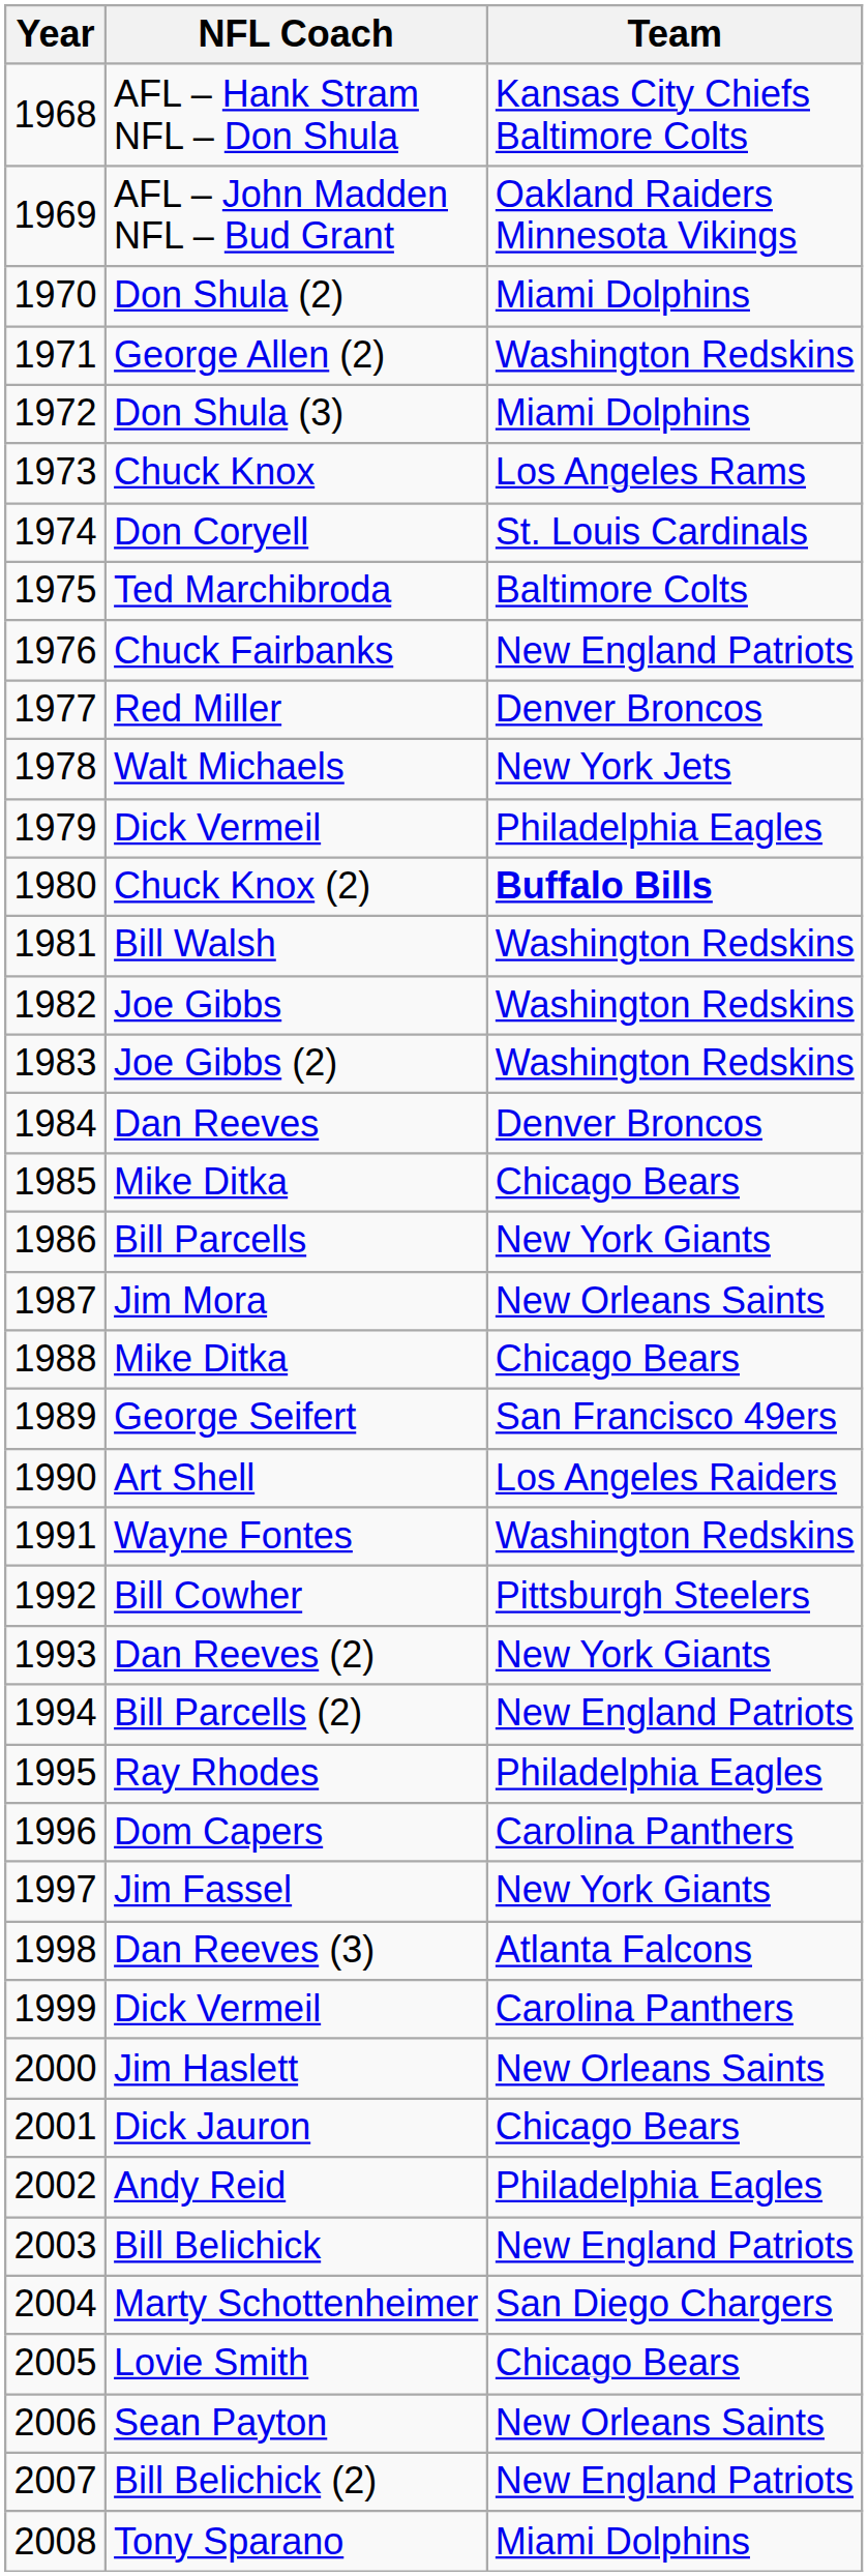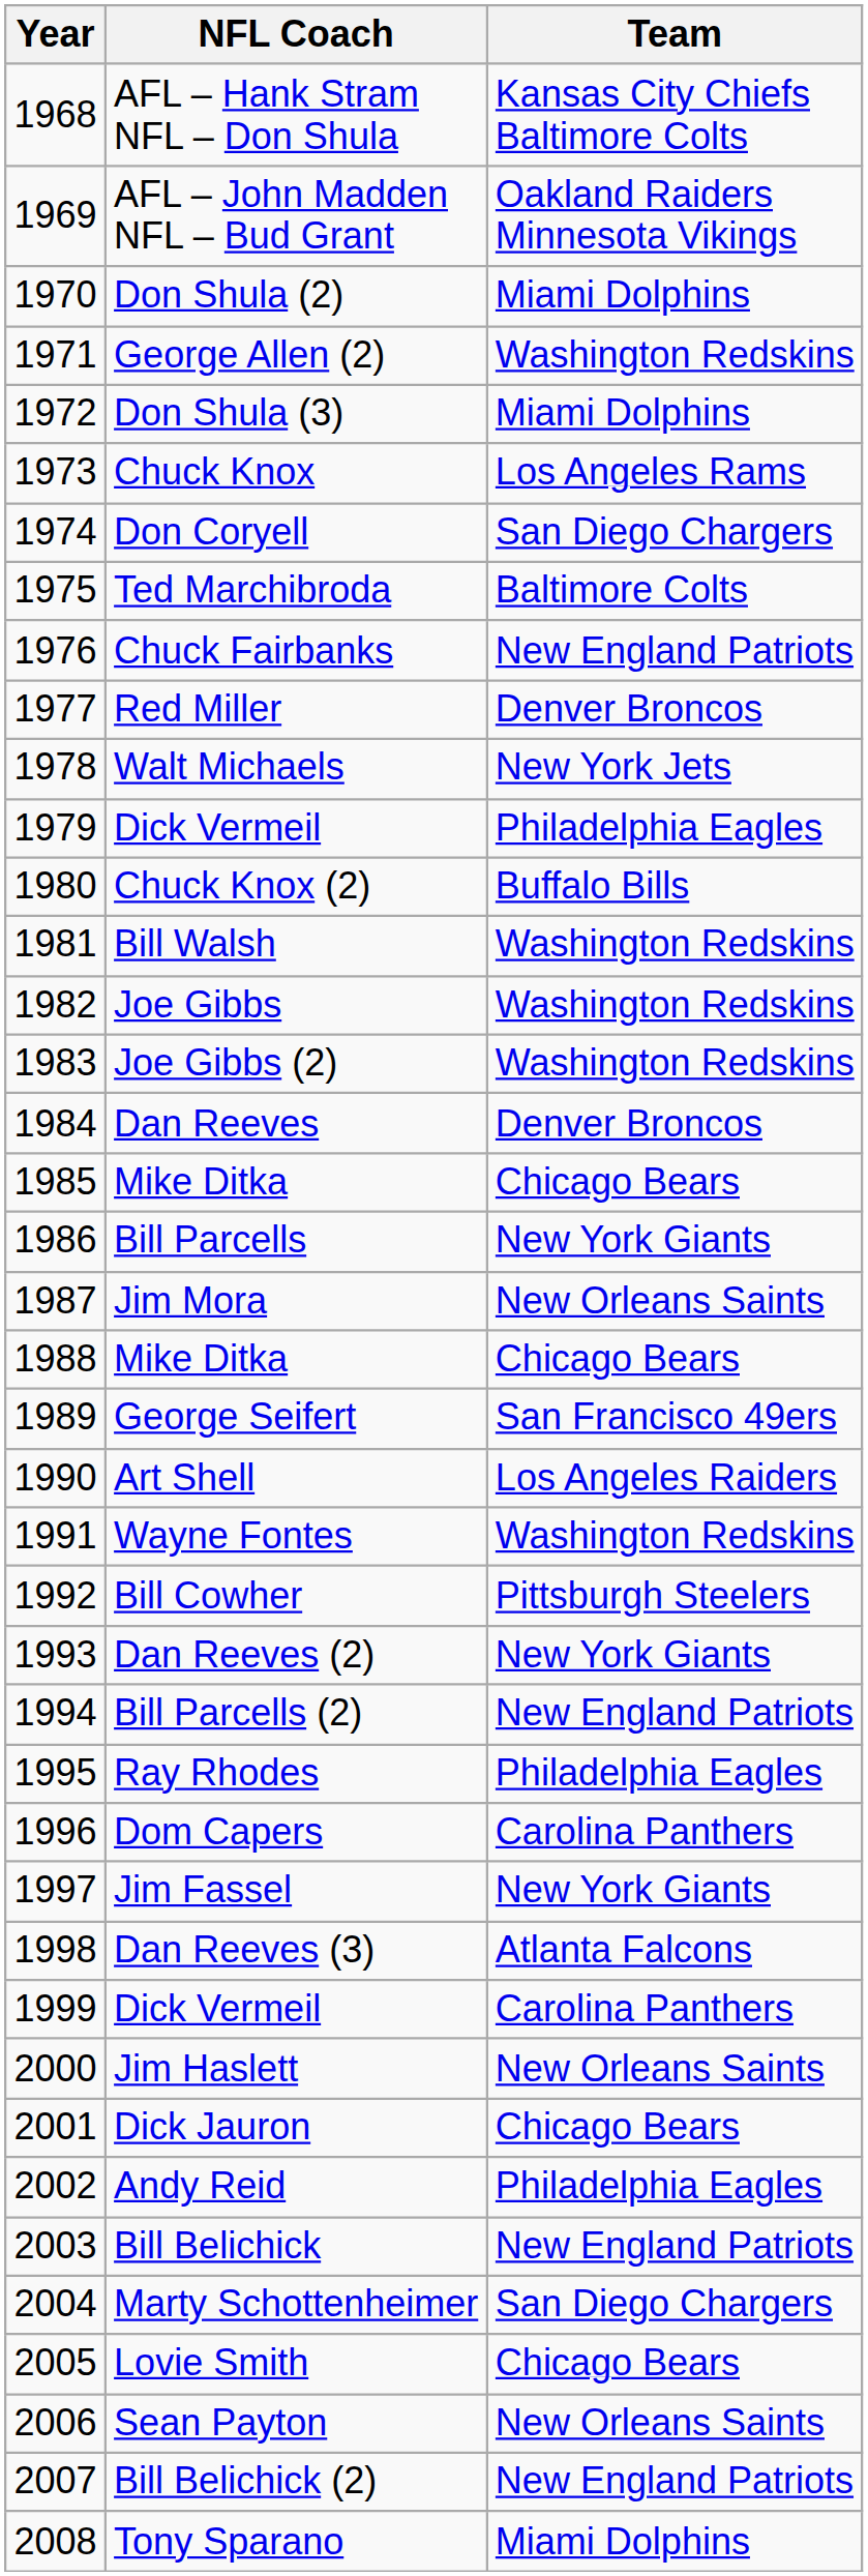 <table class="wikitable sortable">
 <tr>
 <th>Year</th>
 <th>NFL Coach</th>
 <th>Team</th>
 </tr>
 <tr>
 <td>1968</td>
 <td>AFL – <a href='#'>Hank Stram</a> <br>NFL – <a href='#'>Don Shula</a></td>
 <td><a href='#'>Kansas City Chiefs</a> <br><a href='#'>Baltimore Colts</a></td>
 </tr>
 <tr>
 <td>1969</td>
 <td>AFL – <a href='#'>John Madden</a> <br> NFL – <a href='#'>Bud Grant</a></td>
 <td><a href='#'>Oakland Raiders</a> <br><a href='#'>Minnesota Vikings</a></td>
 </tr>
 <tr>
 <td>1970</td>
 <td><a href='#'>Don Shula</a> (2)</td>
 <td><a href='#'>Miami Dolphins</a></td>
 </tr>
 <tr>
 <td>1971</td>
 <td><a href='#'>George Allen</a> (2)</td>
 <td><a href='#'>Washington Redskins</a></td>
 </tr>
 <tr>
 <td>1972</td>
 <td><a href='#'>Don Shula</a> (3)</td>
 <td><a href='#'>Miami Dolphins</a></td>
 </tr>
 <tr>
 <td>1973</td>
 <td><a href='#'>Chuck Knox</a></td>
 <td><a href='#'>Los Angeles Rams</a></td>
 </tr>
 <tr>
 <td>1974</td>
 <td><a href='#'>Don Coryell</a></td>
-<td><a href='#'>St. Louis Cardinals</a></td>
+<td><a href='#'>San Diego Chargers</a></td>
 </tr>
 <tr>
 <td>1975</td>
 <td><a href='#'>Ted Marchibroda</a></td>
 <td><a href='#'>Baltimore Colts</a></td>
 </tr>
 <tr>
 <td>1976</td>
 <td><a href='#'>Chuck Fairbanks</a></td>
 <td><a href='#'>New England Patriots</a></td>
 </tr>
 <tr>
 <td>1977</td>
 <td><a href='#'>Red Miller</a></td>
 <td><a href='#'>Denver Broncos</a></td>
 </tr>
 <tr>
 <td>1978</td>
 <td><a href='#'>Walt Michaels</a></td>
 <td><a href='#'>New York Jets</a></td>
 </tr>
 <tr>
 <td>1979</td>
 <td><a href='#'>Dick Vermeil</a></td>
 <td><a href='#'>Philadelphia Eagles</a></td>
 </tr>
 <tr>
 <td>1980</td>
 <td><a href='#'>Chuck Knox</a> (2)</td>
-<td><strong><a href='#'>Buffalo Bills</a></strong></td>
+<td><a href='#'>Buffalo Bills</a></td>
 </tr>
 <tr>
 <td>1981</td>
 <td><a href='#'>Bill Walsh</a></td>
 <td><a href='#'>Washington Redskins</a></td>
 </tr>
 <tr>
 <td>1982</td>
 <td><a href='#'>Joe Gibbs</a></td>
 <td><a href='#'>Washington Redskins</a></td>
 </tr>
 <tr>
 <td>1983</td>
 <td><a href='#'>Joe Gibbs</a> (2)</td>
 <td><a href='#'>Washington Redskins</a></td>
 </tr>
 <tr>
 <td>1984</td>
 <td><a href='#'>Dan Reeves</a></td>
 <td><a href='#'>Denver Broncos</a></td>
 </tr>
 <tr>
 <td>1985</td>
 <td><a href='#'>Mike Ditka</a></td>
 <td><a href='#'>Chicago Bears</a></td>
 </tr>
 <tr>
 <td>1986</td>
 <td><a href='#'>Bill Parcells</a></td>
 <td><a href='#'>New York Giants</a></td>
 </tr>
 <tr>
 <td>1987</td>
 <td><a href='#'>Jim Mora</a></td>
 <td><a href='#'>New Orleans Saints</a></td>
 </tr>
 <tr>
 <td>1988</td>
 <td><a href='#'>Mike Ditka</a></td>
 <td><a href='#'>Chicago Bears</a></td>
 </tr>
 <tr>
 <td>1989</td>
 <td><a href='#'>George Seifert</a></td>
 <td><a href='#'>San Francisco 49ers</a></td>
 </tr>
 <tr>
 <td>1990</td>
 <td><a href='#'>Art Shell</a></td>
 <td><a href='#'>Los Angeles Raiders</a></td>
 </tr>
 <tr>
 <td>1991</td>
 <td><a href='#'>Wayne Fontes</a></td>
 <td><a href='#'>Washington Redskins</a></td>
 </tr>
 <tr>
 <td>1992</td>
 <td><a href='#'>Bill Cowher</a></td>
 <td><a href='#'>Pittsburgh Steelers</a></td>
 </tr>
 <tr>
 <td>1993</td>
 <td><a href='#'>Dan Reeves</a> (2)</td>
 <td><a href='#'>New York Giants</a></td>
 </tr>
 <tr>
 <td>1994</td>
 <td><a href='#'>Bill Parcells</a> (2)</td>
 <td><a href='#'>New England Patriots</a></td>
 </tr>
 <tr>
 <td>1995</td>
 <td><a href='#'>Ray Rhodes</a></td>
 <td><a href='#'>Philadelphia Eagles</a></td>
 </tr>
 <tr>
 <td>1996</td>
 <td><a href='#'>Dom Capers</a></td>
 <td><a href='#'>Carolina Panthers</a></td>
 </tr>
 <tr>
 <td>1997</td>
 <td><a href='#'>Jim Fassel</a></td>
 <td><a href='#'>New York Giants</a></td>
 </tr>
 <tr>
 <td>1998</td>
 <td><a href='#'>Dan Reeves</a> (3)</td>
 <td><a href='#'>Atlanta Falcons</a></td>
 </tr>
 <tr>
 <td>1999</td>
 <td><a href='#'>Dick Vermeil</a></td>
 <td><a href='#'>Carolina Panthers</a></td>
 </tr>
 <tr>
 <td>2000</td>
 <td><a href='#'>Jim Haslett</a></td>
 <td><a href='#'>New Orleans Saints</a></td>
 </tr>
 <tr>
 <td>2001</td>
 <td><a href='#'>Dick Jauron</a></td>
 <td><a href='#'>Chicago Bears</a></td>
 </tr>
 <tr>
 <td>2002</td>
 <td><a href='#'>Andy Reid</a></td>
 <td><a href='#'>Philadelphia Eagles</a></td>
 </tr>
 <tr>
 <td>2003</td>
 <td><a href='#'>Bill Belichick</a></td>
 <td><a href='#'>New England Patriots</a></td>
 </tr>
 <tr>
 <td>2004</td>
 <td><a href='#'>Marty Schottenheimer</a></td>
 <td><a href='#'>San Diego Chargers</a></td>
 </tr>
 <tr>
 <td>2005</td>
 <td><a href='#'>Lovie Smith</a></td>
 <td><a href='#'>Chicago Bears</a></td>
 </tr>
 <tr>
 <td>2006</td>
 <td><a href='#'>Sean Payton</a></td>
 <td><a href='#'>New Orleans Saints</a></td>
 </tr>
 <tr>
 <td>2007</td>
 <td><a href='#'>Bill Belichick</a> (2)</td>
 <td><a href='#'>New England Patriots</a></td>
 </tr>
 <tr>
 <td>2008</td>
 <td><a href='#'>Tony Sparano</a></td>
 <td><a href='#'>Miami Dolphins</a></td>
 </tr>
 </table>
